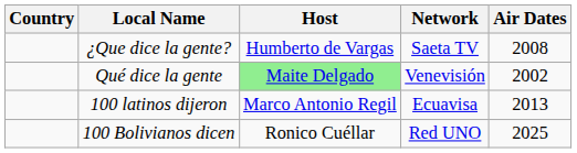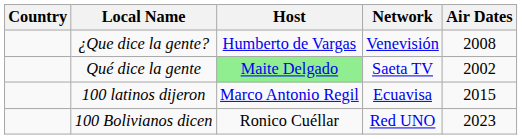 <table class="wikitable" style="text-align:center">
 <tr>
 <th>Country</th>
 <th>Local Name</th>
 <th>Host</th>
 <th>Network</th>
 <th>Air Dates</th>
 </tr>
 <tr>
 <td></td>
 <td><em>¿Que dice la gente?</em></td>
 <td><a href='#'>Humberto de Vargas</a></td>
-<td><a href='#'>Saeta TV</a></td>
+<td><a href='#'>Venevisión</a></td>
 <td>2008</td>
 </tr>
 <tr>
 <td></td>
 <td><em>Qué dice la gente</em></td>
 <td style="background: lightgreen;"><a href='#'>Maite Delgado</a></td>
-<td><a href='#'>Venevisión</a></td>
+<td><a href='#'>Saeta TV</a></td>
 <td>2002</td>
 </tr>
 <tr>
 <td></td>
 <td><em>100 latinos dijeron</em></td>
 <td><a href='#'>Marco Antonio Regil</a></td>
 <td><a href='#'>Ecuavisa</a></td>
-<td>2013</td>
+<td>2015</td>
 </tr>
 <tr>
 <td></td>
 <td><em>100 Bolivianos dicen</em></td>
 <td>Ronico Cuéllar</td>
 <td><a href='#'>Red UNO</a></td>
-<td>2025</td>
+<td>2023</td>
 </tr>
 </table>
